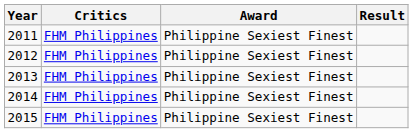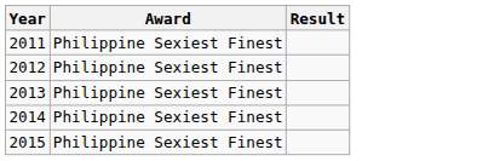 <table class="wikitable sortable">
 <tr>
 <th>Year</th>
-<th>Critics</th>
 <th>Award</th>
 <th>Result</th>
 </tr>
 <tr>
 <td>2011</td>
-<td><a href='#'>FHM Philippines</a></td>
 <td>Philippine Sexiest Finest</td>
 <td></td>
 </tr>
 <tr>
 <td>2012</td>
-<td><a href='#'>FHM Philippines</a></td>
 <td>Philippine Sexiest Finest</td>
 <td></td>
 </tr>
 <tr>
 <td>2013</td>
-<td><a href='#'>FHM Philippines</a></td>
 <td>Philippine Sexiest Finest</td>
 <td></td>
 </tr>
 <tr>
 <td>2014</td>
-<td><a href='#'>FHM Philippines</a></td>
 <td>Philippine Sexiest Finest</td>
 <td></td>
 </tr>
 <tr>
 <td>2015</td>
-<td><a href='#'>FHM Philippines</a></td>
 <td>Philippine Sexiest Finest</td>
 <td></td>
 </tr>
 </table>
